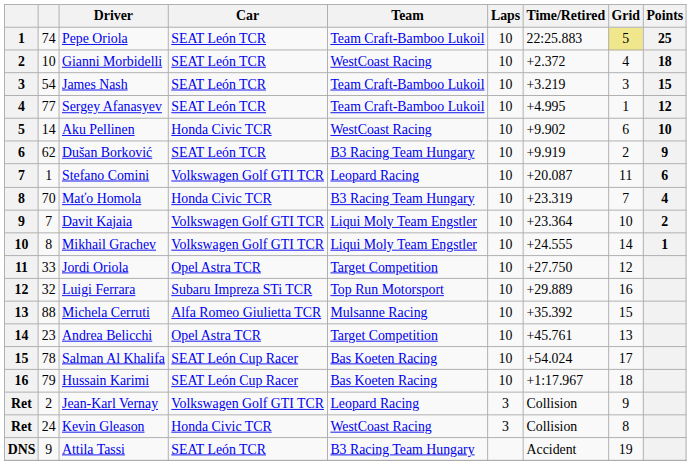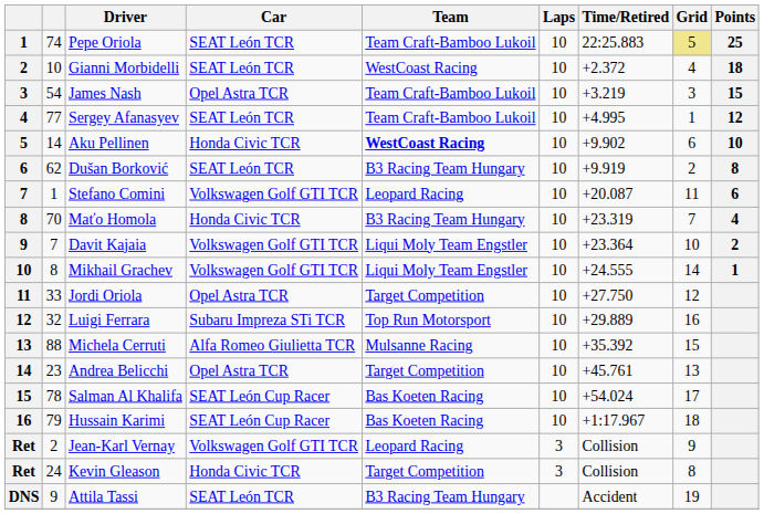 <table class="wikitable sortable" style="font-size:95%">
 <tr>
 <th></th>
 <th></th>
 <th>Driver</th>
 <th>Car</th>
 <th>Team</th>
 <th>Laps</th>
 <th>Time/Retired</th>
 <th>Grid</th>
 <th>Points</th>
 </tr>
 <tr>
 <th>1</th>
 <td align=center>74</td>
 <td> <a href='#'>Pepe Oriola</a></td>
 <td><a href='#'>SEAT León TCR</a></td>
 <td> <a href='#'>Team Craft-Bamboo Lukoil</a></td>
 <td align=center>10</td>
 <td>22:25.883</td>
 <td align=center style="background: khaki;">5</td>
 <th>25</th>
 </tr>
 <tr>
 <th>2</th>
 <td align=center>10</td>
 <td> <a href='#'>Gianni Morbidelli</a></td>
 <td><a href='#'>SEAT León TCR</a></td>
 <td> <a href='#'>WestCoast Racing</a></td>
 <td align=center>10</td>
 <td>+2.372</td>
 <td align=center>4</td>
 <th>18</th>
 </tr>
 <tr>
 <th>3</th>
 <td align=center>54</td>
 <td> <a href='#'>James Nash</a></td>
-<td><a href='#'>SEAT León TCR</a></td>
+<td><a href='#'>Opel Astra TCR</a></td>
 <td> <a href='#'>Team Craft-Bamboo Lukoil</a></td>
 <td align=center>10</td>
 <td>+3.219</td>
 <td align=center>3</td>
 <th>15</th>
 </tr>
 <tr>
 <th>4</th>
 <td align=center>77</td>
 <td> <a href='#'>Sergey Afanasyev</a></td>
 <td><a href='#'>SEAT León TCR</a></td>
 <td> <a href='#'>Team Craft-Bamboo Lukoil</a></td>
 <td align=center>10</td>
 <td>+4.995</td>
 <td align=center>1</td>
 <th>12</th>
 </tr>
 <tr>
 <th>5</th>
 <td align=center>14</td>
 <td> <a href='#'>Aku Pellinen</a></td>
 <td><a href='#'>Honda Civic TCR</a></td>
-<td> <a href='#'>WestCoast Racing</a></td>
+<td><strong> <a href='#'>WestCoast Racing</a></strong></td>
 <td align=center>10</td>
 <td>+9.902</td>
 <td align=center>6</td>
 <th>10</th>
 </tr>
 <tr>
 <th>6</th>
 <td align=center>62</td>
 <td> <a href='#'>Dušan Borković</a></td>
 <td><a href='#'>SEAT León TCR</a></td>
 <td> <a href='#'>B3 Racing Team Hungary</a></td>
 <td align=center>10</td>
 <td>+9.919</td>
 <td align=center>2</td>
-<th>9</th>
+<th>8</th>
 </tr>
 <tr>
 <th>7</th>
 <td align=center>1</td>
 <td> <a href='#'>Stefano Comini</a></td>
 <td><a href='#'>Volkswagen Golf GTI TCR</a></td>
 <td> <a href='#'>Leopard Racing</a></td>
 <td align=center>10</td>
 <td>+20.087</td>
 <td align=center>11</td>
 <th>6</th>
 </tr>
 <tr>
 <th>8</th>
 <td align=center>70</td>
 <td> <a href='#'>Maťo Homola</a></td>
 <td><a href='#'>Honda Civic TCR</a></td>
 <td> <a href='#'>B3 Racing Team Hungary</a></td>
 <td align=center>10</td>
 <td>+23.319</td>
 <td align=center>7</td>
 <th>4</th>
 </tr>
 <tr>
 <th>9</th>
 <td align=center>7</td>
 <td> <a href='#'>Davit Kajaia</a></td>
 <td><a href='#'>Volkswagen Golf GTI TCR</a></td>
 <td> <a href='#'>Liqui Moly Team Engstler</a></td>
 <td align=center>10</td>
 <td>+23.364</td>
 <td align=center>10</td>
 <th>2</th>
 </tr>
 <tr>
 <th>10</th>
 <td align=center>8</td>
 <td> <a href='#'>Mikhail Grachev</a></td>
 <td><a href='#'>Volkswagen Golf GTI TCR</a></td>
 <td> <a href='#'>Liqui Moly Team Engstler</a></td>
 <td align=center>10</td>
 <td>+24.555</td>
 <td align=center>14</td>
 <th>1</th>
 </tr>
 <tr>
 <th>11</th>
 <td align=center>33</td>
 <td> <a href='#'>Jordi Oriola</a></td>
 <td><a href='#'>Opel Astra TCR</a></td>
 <td> <a href='#'>Target Competition</a></td>
 <td align=center>10</td>
 <td>+27.750</td>
 <td align=center>12</td>
 <th></th>
 </tr>
 <tr>
 <th>12</th>
 <td align=center>32</td>
 <td> <a href='#'>Luigi Ferrara</a></td>
 <td><a href='#'>Subaru Impreza STi TCR</a></td>
 <td> <a href='#'>Top Run Motorsport</a></td>
 <td align=center>10</td>
 <td>+29.889</td>
 <td align=center>16</td>
 <th></th>
 </tr>
 <tr>
 <th>13</th>
 <td align=center>88</td>
 <td> <a href='#'>Michela Cerruti</a></td>
 <td><a href='#'>Alfa Romeo Giulietta TCR</a></td>
 <td> <a href='#'>Mulsanne Racing</a></td>
 <td align=center>10</td>
 <td>+35.392</td>
 <td align=center>15</td>
 <th></th>
 </tr>
 <tr>
 <th>14</th>
 <td align=center>23</td>
 <td> <a href='#'>Andrea Belicchi</a></td>
 <td><a href='#'>Opel Astra TCR</a></td>
 <td> <a href='#'>Target Competition</a></td>
 <td align=center>10</td>
 <td>+45.761</td>
 <td align=center>13</td>
 <th></th>
 </tr>
 <tr>
 <th>15</th>
 <td align=center>78</td>
 <td> <a href='#'>Salman Al Khalifa</a></td>
 <td><a href='#'>SEAT León Cup Racer</a></td>
 <td> <a href='#'>Bas Koeten Racing</a></td>
 <td align=center>10</td>
 <td>+54.024</td>
 <td align=center>17</td>
 <th></th>
 </tr>
 <tr>
 <th>16</th>
 <td align=center>79</td>
 <td> <a href='#'>Hussain Karimi</a></td>
 <td><a href='#'>SEAT León Cup Racer</a></td>
 <td> <a href='#'>Bas Koeten Racing</a></td>
 <td align=center>10</td>
 <td>+1:17.967</td>
 <td align=center>18</td>
 <th></th>
 </tr>
 <tr>
 <th>Ret</th>
 <td align=center>2</td>
 <td> <a href='#'>Jean-Karl Vernay</a></td>
 <td><a href='#'>Volkswagen Golf GTI TCR</a></td>
 <td> <a href='#'>Leopard Racing</a></td>
 <td align=center>3</td>
 <td>Collision</td>
 <td align=center>9</td>
 <th></th>
 </tr>
 <tr>
 <th>Ret</th>
 <td align=center>24</td>
 <td> <a href='#'>Kevin Gleason</a></td>
 <td><a href='#'>Honda Civic TCR</a></td>
-<td> <a href='#'>WestCoast Racing</a></td>
+<td> <a href='#'>Target Competition</a></td>
 <td align=center>3</td>
 <td>Collision</td>
 <td align=center>8</td>
 <th></th>
 </tr>
 <tr>
 <th>DNS</th>
 <td align=center>9</td>
 <td> <a href='#'>Attila Tassi</a></td>
 <td><a href='#'>SEAT León TCR</a></td>
 <td> <a href='#'>B3 Racing Team Hungary</a></td>
 <td align=center></td>
 <td>Accident</td>
 <td align=center>19</td>
 <th></th>
 </tr>
 <tr>
 </tr>
 </table>
